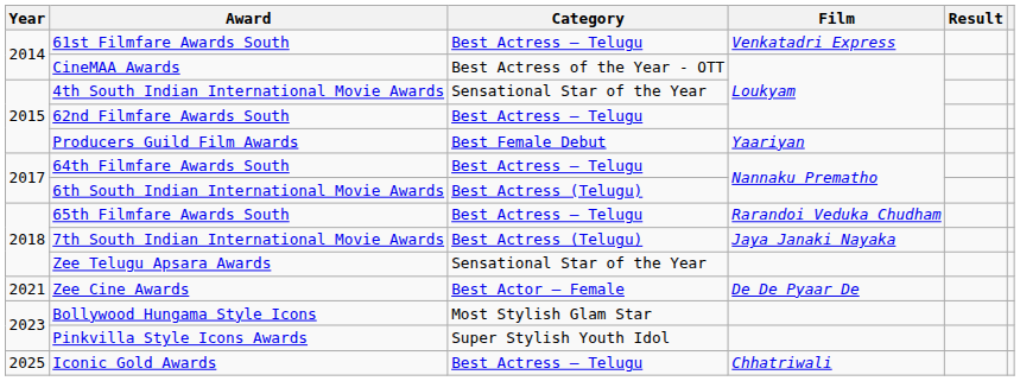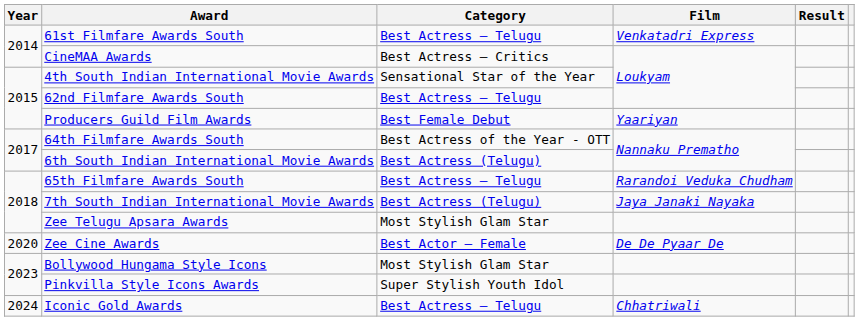 <table class="wikitable plainrowheaders">
 <tr>
 <th>Year</th>
 <th>Award</th>
 <th>Category</th>
 <th>Film</th>
 <th>Result</th>
 <th scope="col" class="unsortable"></th>
 </tr>
 <tr>
 <td rowspan="2">2014</td>
 <td><a href='#'>61st Filmfare Awards South</a></td>
 <td><a href='#'>Best Actress – Telugu</a></td>
 <td><em><a href='#'>Venkatadri Express</a></em></td>
 <td></td>
 <td></td>
 </tr>
 <tr>
 <td><a href='#'>CineMAA Awards</a></td>
-<td>Best Actress of the Year - OTT</td>
+<td>Best Actress – Critics</td>
 <td rowspan="3"><em><a href='#'>Loukyam</a></em></td>
 <td></td>
 <td></td>
 </tr>
 <tr>
 <td rowspan="3">2015</td>
 <td><a href='#'>4th South Indian International Movie Awards</a></td>
 <td>Sensational Star of the Year</td>
 <td></td>
 <td></td>
 </tr>
 <tr>
 <td><a href='#'>62nd Filmfare Awards South</a></td>
 <td><a href='#'>Best Actress – Telugu</a></td>
 <td></td>
 <td></td>
 </tr>
 <tr>
 <td><a href='#'>Producers Guild Film Awards</a></td>
 <td><a href='#'>Best Female Debut</a></td>
 <td><em><a href='#'>Yaariyan</a></em></td>
 <td></td>
 <td></td>
 </tr>
 <tr>
 <td rowspan="2">2017</td>
 <td><a href='#'>64th Filmfare Awards South</a></td>
-<td><a href='#'>Best Actress – Telugu</a></td>
+<td>Best Actress of the Year - OTT</td>
 <td rowspan="2"><em><a href='#'>Nannaku Prematho</a></em></td>
 <td></td>
 <td></td>
 </tr>
 <tr>
 <td><a href='#'>6th South Indian International Movie Awards</a></td>
 <td><a href='#'>Best Actress (Telugu)</a></td>
 <td></td>
 <td></td>
 </tr>
 <tr>
 <td rowspan="3">2018</td>
 <td><a href='#'>65th Filmfare Awards South</a></td>
 <td><a href='#'>Best Actress – Telugu</a></td>
 <td><em><a href='#'>Rarandoi Veduka Chudham</a></em></td>
 <td></td>
 <td></td>
 </tr>
 <tr>
 <td><a href='#'>7th South Indian International Movie Awards</a></td>
 <td><a href='#'>Best Actress (Telugu)</a></td>
 <td><em><a href='#'>Jaya Janaki Nayaka</a></em></td>
 <td></td>
 <td></td>
 </tr>
 <tr>
 <td><a href='#'>Zee Telugu Apsara Awards</a></td>
-<td>Sensational Star of the Year</td>
+<td>Most Stylish Glam Star</td>
 <td></td>
 <td></td>
 <td></td>
 </tr>
 <tr>
-<td>2021</td>
+<td>2020</td>
 <td><a href='#'>Zee Cine Awards</a></td>
 <td><a href='#'>Best Actor – Female</a></td>
 <td><em><a href='#'>De De Pyaar De</a></em></td>
 <td></td>
 <td></td>
 </tr>
 <tr>
 <td rowspan="2">2023</td>
 <td><a href='#'>Bollywood Hungama Style Icons</a></td>
 <td>Most Stylish Glam Star</td>
 <td></td>
 <td></td>
 <td></td>
 </tr>
 <tr>
 <td><a href='#'>Pinkvilla Style Icons Awards</a></td>
 <td>Super Stylish Youth Idol</td>
 <td></td>
 <td></td>
 <td></td>
 </tr>
 <tr>
-<td>2025</td>
+<td>2024</td>
 <td><a href='#'>Iconic Gold Awards</a></td>
 <td><a href='#'>Best Actress – Telugu</a></td>
 <td><em><a href='#'>Chhatriwali</a></em></td>
 <td></td>
 <td></td>
 </tr>
 </table>
